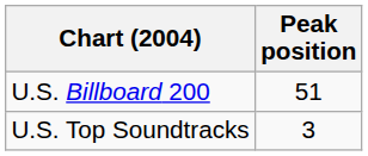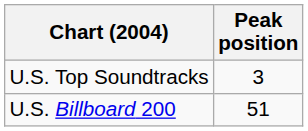 <table class="wikitable">
 <tr>
 <th>Chart (2004)</th>
 <th>Peak<br>position</th>
 </tr>
 <tr>
+<td align="left">U.S. Top Soundtracks</td>
+<td style="text-align:center;">3</td>
+</tr>
+<tr>
 <td align="left">U.S. <a href='#'><em>Billboard</em> 200</a></td>
 <td style="text-align:center;">51</td>
 </tr>
-<tr>
-<td align="left">U.S. Top Soundtracks</td>
-<td style="text-align:center;">3</td>
-</tr>
 </table>
